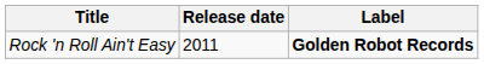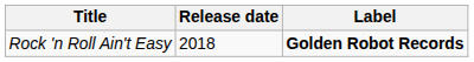 <table class="wikitable">
 <tr>
 <th>Title</th>
 <th>Release date</th>
 <th>Label</th>
 </tr>
 <tr>
 <td><em>Rock 'n Roll Ain't Easy</em></td>
-<td>2011</td>
+<td>2018</td>
 <td><strong>Golden Robot Records</strong></td>
 </tr>
 </table>
